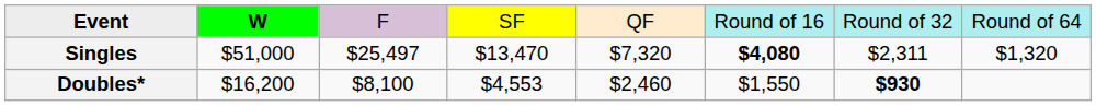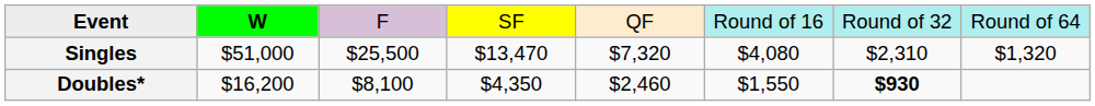 <table class=wikitable style=font-size:90%;text-align:center>
 <tr>
 <td width=130 bgcolor=ededed><strong>Event</strong></td>
 <td width=80 bgcolor=lime><strong>W</strong></td>
 <td width=85 bgcolor=thistle>F</td>
 <td width=85 bgcolor=ffff00>SF</td>
 <td width=85 bgcolor=ffebcd>QF</td>
 <td width=85 bgcolor=afeeee>Round of 16</td>
 <td width=85 bgcolor=afeeee>Round of 32</td>
 <td width=85 bgcolor=afeeee>Round of 64</td>
 </tr>
 <tr>
 <th style=background:#f3f3f3>Singles</th>
 <td>$51,000</td>
-<td>$25,497</td>
+<td>$25,500</td>
 <td>$13,470</td>
 <td>$7,320</td>
-<td><strong>$4,080</strong></td>
-<td>$2,311</td>
+<td>$4,080</td>
+<td>$2,310</td>
 <td>$1,320</td>
 </tr>
 <tr>
 <th style=background:#f3f3f3>Doubles*</th>
 <td>$16,200</td>
 <td>$8,100</td>
-<td>$4,553</td>
+<td>$4,350</td>
 <td>$2,460</td>
 <td>$1,550</td>
 <td><strong>$930</strong></td>
 <td></td>
 </tr>
 </table>
